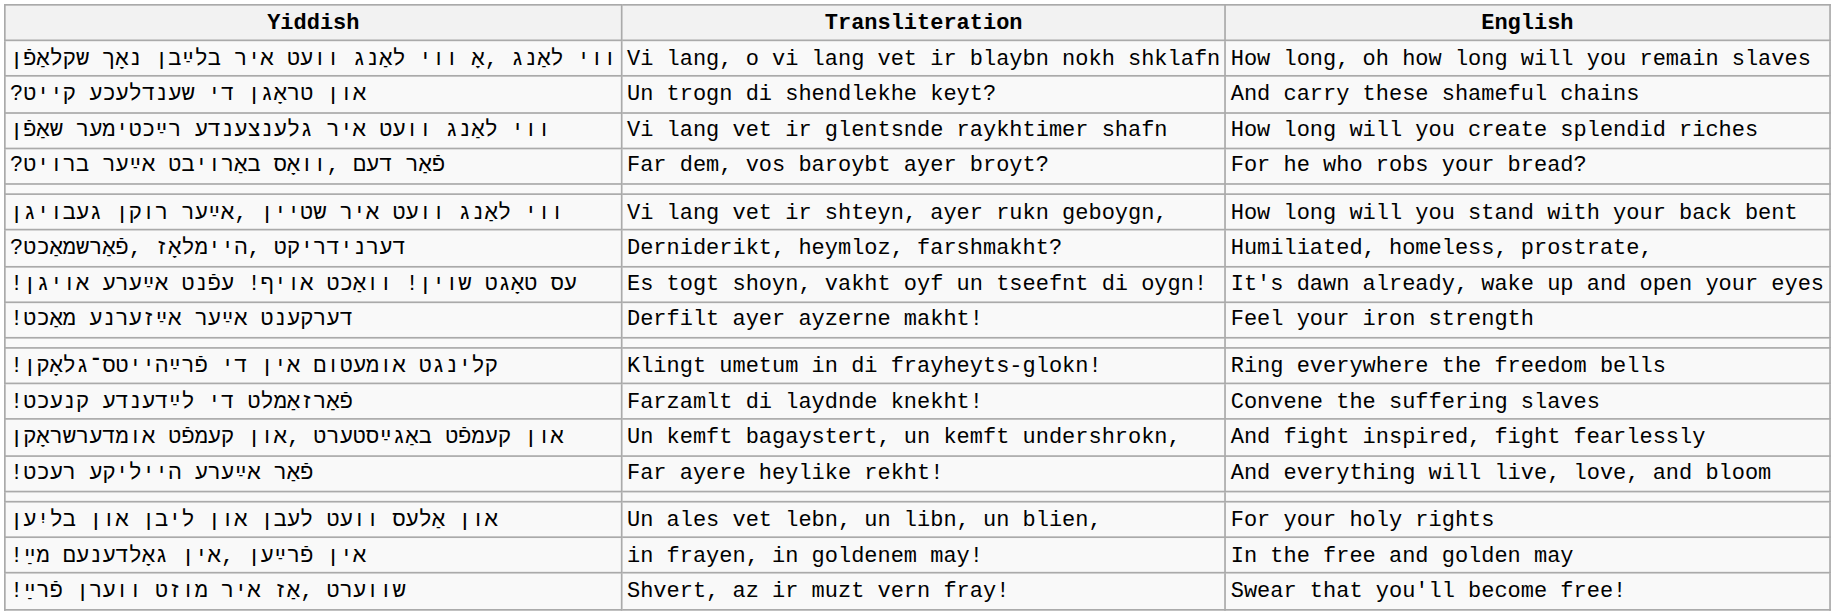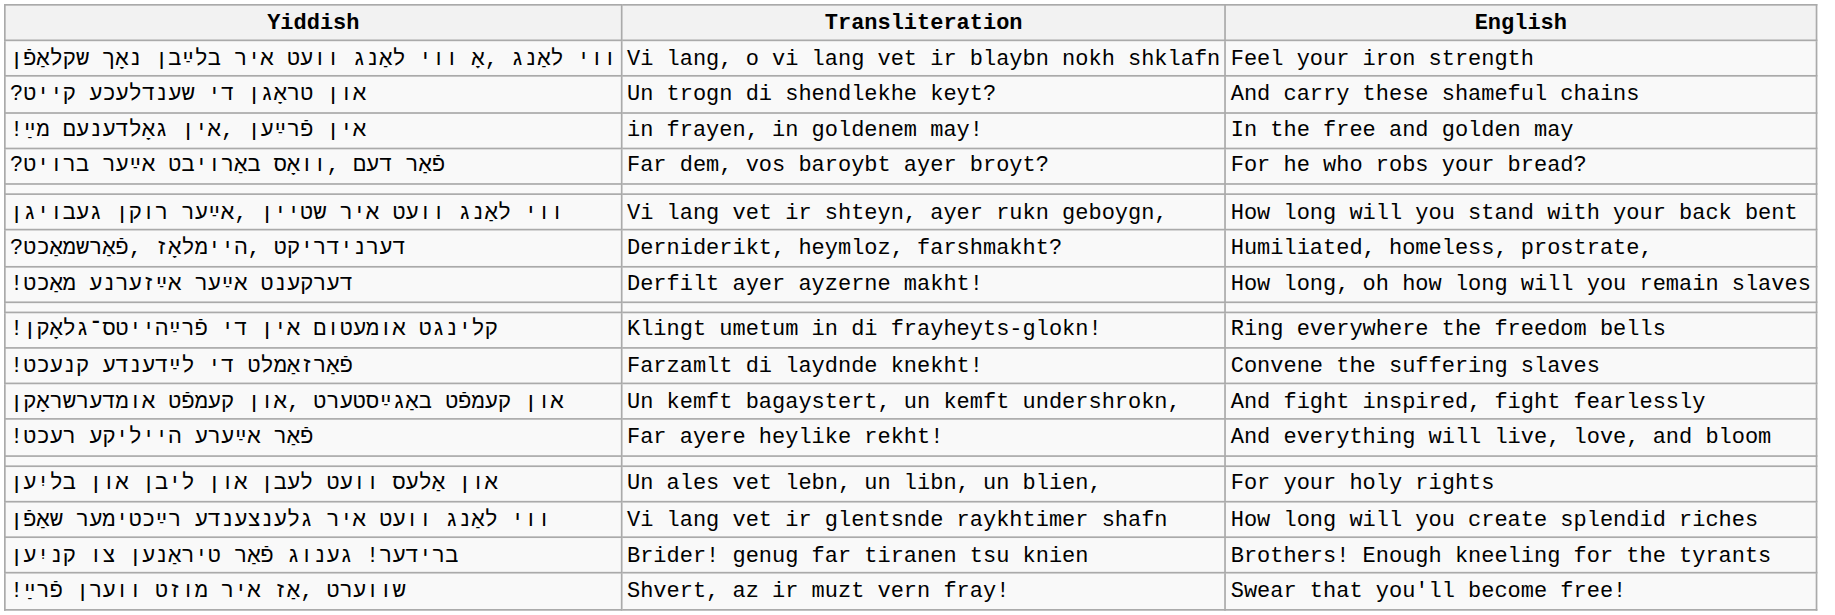 <table class="wikitable">
 <tr>
 <th>Yiddish</th>
 <th>Transliteration</th>
 <th>English</th>
 </tr>
 <tr>
 <td>ווי לאַנג ,אָ ווי לאַנג וועט איר בלײַבן נאָך שקלאַפֿן</td>
 <td>Vi lang, o vi lang vet ir blaybn nokh shklafn</td>
-<td>How long, oh how long will you remain slaves</td>
+<td>Feel your iron strength</td>
 </tr>
 <tr>
 <td>?און טראָגן די שענדלעכע קייט</td>
 <td>Un trogn di shendlekhe keyt?</td>
 <td>And carry these shameful chains</td>
 </tr>
 <tr>
-<td>ווי לאַנג וועט איר גלענצענדע רײַכטימער שאַפֿן</td>
-<td>Vi lang vet ir glentsnde raykhtimer shafn</td>
-<td>How long will you create splendid riches</td>
+<td>!אין פֿרײַען ,אין גאָלדענעם מײַ</td>
+<td>in frayen, in goldenem may!</td>
+<td>In the free and golden may</td>
 </tr>
 <tr>
 <td>?פֿאַר דעם ,וואָס באַרויבט אײַער ברויט</td>
 <td>Far dem, vos baroybt ayer broyt?</td>
 <td>For he who robs your bread?</td>
 </tr>
 <tr>
 <td></td>
 <td></td>
 <td></td>
 </tr>
 <tr>
 <td>ווי לאַנג וועט איר שטיין ,אײַער רוקן געבויגן</td>
 <td>Vi lang vet ir shteyn, ayer rukn geboygn,</td>
 <td>How long will you stand with your back bent</td>
 </tr>
 <tr>
 <td>?דערנידריקט ,היימלאָז ,פֿאַרשמאַכט</td>
 <td>Derniderikt, heymloz, farshmakht?</td>
 <td>Humiliated, homeless, prostrate,</td>
 </tr>
 <tr>
-<td>!עס טאָגט שוין! וואַכט אויף! עפֿנט אײַערע אויגן</td>
-<td>Es togt shoyn, vakht oyf un tseefnt di oygn!</td>
-<td>It's dawn already, wake up and open your eyes</td>
-</tr>
-<tr>
 <td>!דערקענט אײַער אײַזערנע מאַכט</td>
 <td>Derfilt ayer ayzerne makht!</td>
-<td>Feel your iron strength</td>
+<td>How long, oh how long will you remain slaves</td>
 </tr>
 <tr>
 <td></td>
 <td></td>
 <td></td>
 </tr>
 <tr>
 <td>!קלינגט אומעטום אין די פֿרײַהייטס־גלאָקן</td>
 <td>Klingt umetum in di frayheyts-glokn!</td>
 <td>Ring everywhere the freedom bells</td>
 </tr>
 <tr>
 <td>!פֿאַרזאַמלט די לײַדענדע קנעכט</td>
 <td>Farzamlt di laydnde knekht!</td>
 <td>Convene the suffering slaves</td>
 </tr>
 <tr>
 <td>און קעמפֿט באַגײַסטערט ,און קעמפֿט אומדערשראָקן</td>
 <td>Un kemft bagaystert, un kemft undershrokn,</td>
 <td>And fight inspired, fight fearlessly</td>
 </tr>
 <tr>
 <td>!פֿאַר אײַערע הייליקע רעכט</td>
 <td>Far ayere heylike rekht!</td>
 <td>And everything will live, love, and bloom</td>
 </tr>
 <tr>
 <td></td>
 <td></td>
 <td></td>
 </tr>
 <tr>
 <td>און אַלעס וועט לעבן און ליבן און בליִען</td>
 <td>Un ales vet lebn, un libn, un blien,</td>
 <td>For your holy rights</td>
 </tr>
 <tr>
-<td>!אין פֿרײַען ,אין גאָלדענעם מײַ</td>
-<td>in frayen, in goldenem may!</td>
-<td>In the free and golden may</td>
+<td>ווי לאַנג וועט איר גלענצענדע רײַכטימער שאַפֿן</td>
+<td>Vi lang vet ir glentsnde raykhtimer shafn</td>
+<td>How long will you create splendid riches</td>
+</tr>
+<tr>
+<td>ברידער! גענוג פֿאַר טיראַנען צו קניִען</td>
+<td>Brider! genug far tiranen tsu knien</td>
+<td>Brothers! Enough kneeling for the tyrants</td>
 </tr>
 <tr>
 <td>!שווערט ,אַז איר מוזט ווערן פֿרײַ</td>
 <td>Shvert, az ir muzt vern fray!</td>
 <td>Swear that you'll become free!</td>
 </tr>
 </table>
